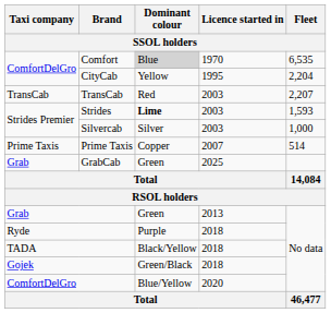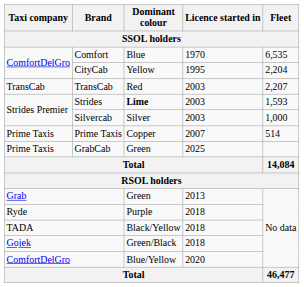 <table class="wikitable">
 <tr>
 <th>Taxi company</th>
 <th>Brand</th>
 <th>Dominant<br>colour</th>
 <th>Licence started in</th>
 <th>Fleet</th>
 </tr>
 <tr>
 <th colspan="5">SSOL holders</th>
 </tr>
 <tr>
 <td rowspan="2"><a href='#'>ComfortDelGro</a></td>
 <td>Comfort</td>
-<td style="background: lightgrey;">Blue</td>
+<td>Blue</td>
 <td>1970</td>
 <td>6,535</td>
 </tr>
 <tr>
 <td>CityCab</td>
 <td>Yellow</td>
 <td>1995</td>
 <td>2,204</td>
 </tr>
 <tr>
 <td>TransCab</td>
 <td>TransCab</td>
 <td>Red</td>
 <td>2003</td>
 <td>2,207</td>
 </tr>
 <tr>
 <td rowspan="2">Strides Premier</td>
 <td>Strides</td>
 <td><strong>Lime</strong></td>
 <td>2003</td>
 <td>1,593</td>
 </tr>
 <tr>
 <td>Silvercab</td>
 <td>Silver</td>
 <td>2003</td>
 <td>1,000</td>
 </tr>
 <tr>
 <td>Prime Taxis</td>
 <td>Prime Taxis</td>
 <td>Copper</td>
 <td>2007</td>
 <td>514</td>
 </tr>
 <tr>
-<td><a href='#'>Grab</a></td>
+<td>Prime Taxis</td>
 <td>GrabCab</td>
 <td>Green</td>
 <td>2025</td>
 <td></td>
 </tr>
 <tr>
 <th colspan=4><strong>Total</strong></th>
 <th><strong>14,084</strong></th>
 </tr>
 <tr>
 <th colspan="5">RSOL holders</th>
 </tr>
 <tr>
 <td colspan="2"><a href='#'>Grab</a></td>
 <td>Green</td>
 <td>2013</td>
 <td rowspan="5">No data</td>
 </tr>
 <tr>
 <td colspan="2">Ryde</td>
 <td>Purple</td>
 <td>2018</td>
 </tr>
 <tr>
 <td colspan="2">TADA</td>
 <td>Black/Yellow</td>
 <td>2018</td>
 </tr>
 <tr>
 <td colspan="2"><a href='#'>Gojek</a></td>
 <td>Green/Black</td>
 <td>2018</td>
 </tr>
 <tr>
 <td colspan="2"><a href='#'>ComfortDelGro</a></td>
 <td>Blue/Yellow</td>
 <td>2020</td>
 </tr>
 <tr>
 <th colspan=4><strong>Total</strong></th>
 <th><strong>46,477</strong></th>
 </tr>
 </table>
